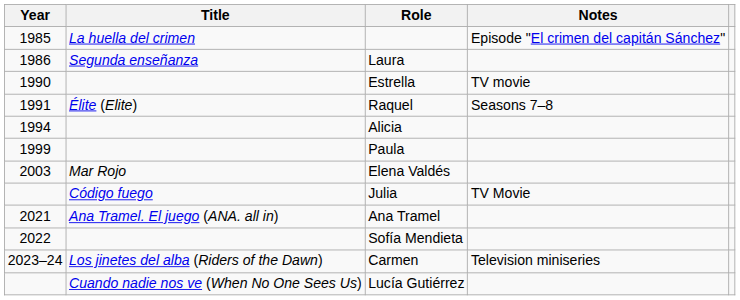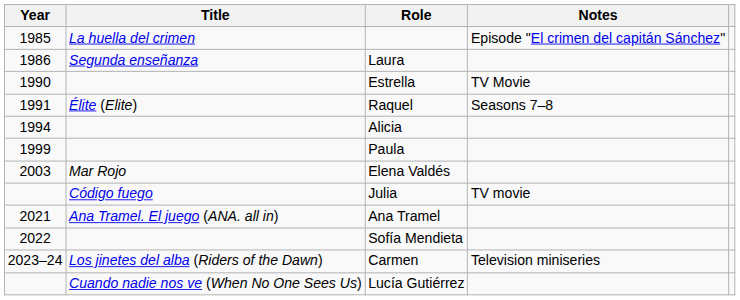 <table class="wikitable sortable">
 <tr>
 <th>Year</th>
 <th>Title</th>
 <th>Role</th>
 <th class="unsortable">Notes</th>
 <th></th>
 </tr>
 <tr>
 <td align = "center">1985</td>
 <td><em><a href='#'>La huella del crimen</a></em></td>
 <td></td>
 <td>Episode "<a href='#'>El crimen del capitán Sánchez</a>"</td>
 <td align = "center"></td>
 </tr>
 <tr>
 <td align = "center">1986</td>
 <td><em><a href='#'>Segunda enseñanza</a></em></td>
 <td>Laura</td>
 <td></td>
 <td align = "center"></td>
 </tr>
 <tr>
 <td align = "center">1990</td>
 <td><em></em></td>
 <td>Estrella</td>
-<td>TV movie</td>
+<td>TV Movie</td>
 <td align = "center"></td>
 </tr>
 <tr>
 <td align = "center">1991</td>
 <td><em><a href='#'>Élite</a></em> (<em>Elite</em>)</td>
 <td>Raquel</td>
 <td>Seasons 7–8</td>
 <td align = "center"></td>
 </tr>
 <tr>
 <td align = "center">1994</td>
 <td><em></em></td>
 <td>Alicia</td>
 <td></td>
 <td align = "center"></td>
 </tr>
 <tr>
 <td align = "center">1999</td>
 <td><em></em></td>
 <td>Paula</td>
 <td></td>
 <td align = "center"></td>
 </tr>
 <tr>
 <td align = "center">2003</td>
 <td><em>Mar Rojo</em></td>
 <td>Elena Valdés</td>
 <td></td>
 <td align = "center"></td>
 </tr>
 <tr>
 <td></td>
 <td><em><a href='#'>Código fuego</a></em></td>
 <td>Julia</td>
-<td>TV Movie</td>
+<td>TV movie</td>
 <td></td>
 </tr>
 <tr>
 <td align = "center">2021</td>
 <td><em><a href='#'>Ana Tramel. El juego</a></em> (<em>ANA. all in</em>)</td>
 <td>Ana Tramel</td>
 <td></td>
 <td align = "center"></td>
 </tr>
 <tr>
 <td align = "center">2022</td>
 <td><em></em></td>
 <td>Sofía Mendieta</td>
 <td></td>
 <td align = "center"></td>
 </tr>
 <tr>
 <td align = "center">2023–24</td>
 <td><em><a href='#'>Los jinetes del alba</a></em> (<em>Riders of the Dawn</em>)</td>
 <td>Carmen</td>
 <td>Television miniseries</td>
 <td align = "center"></td>
 </tr>
 <tr>
 <td></td>
 <td><em><a href='#'>Cuando nadie nos ve</a></em> (<em>When No One Sees Us</em>)</td>
 <td>Lucía Gutiérrez</td>
 <td></td>
 <td></td>
 </tr>
 </table>
